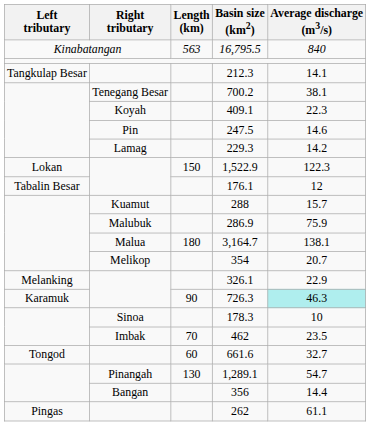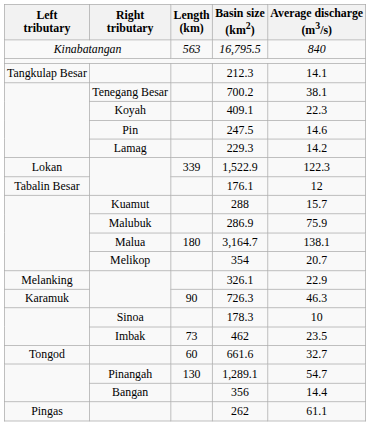 <table class="wikitable" style="text-align:center;">
 <tr>
 <th>Left<br>tributary</th>
 <th>Right<br>tributary</th>
 <th>Length<br>(km)</th>
 <th>Basin size<br>(km<sup>2</sup>)</th>
 <th>Average discharge<br>(m<sup>3</sup>/s)</th>
 </tr>
 <tr>
 <td colspan="2"><em>Kinabatangan</em></td>
 <td><em>563</em></td>
 <td><em>16,795.5</em></td>
 <td><em>840</em></td>
 </tr>
 <tr>
 <td colspan="5"></td>
 </tr>
 <tr>
 <td>Tangkulap Besar</td>
 <td></td>
 <td></td>
 <td>212.3</td>
 <td>14.1</td>
 </tr>
 <tr>
 <td rowspan="4"></td>
 <td>Tenegang Besar</td>
 <td></td>
 <td>700.2</td>
 <td>38.1</td>
 </tr>
 <tr>
 <td>Koyah</td>
 <td></td>
 <td>409.1</td>
 <td>22.3</td>
 </tr>
 <tr>
 <td>Pin</td>
 <td></td>
 <td>247.5</td>
 <td>14.6</td>
 </tr>
 <tr>
 <td>Lamag</td>
 <td></td>
 <td>229.3</td>
 <td>14.2</td>
 </tr>
 <tr>
 <td>Lokan</td>
 <td rowspan="2"></td>
-<td>150</td>
+<td>339</td>
 <td>1,522.9</td>
 <td>122.3</td>
 </tr>
 <tr>
 <td>Tabalin Besar</td>
 <td></td>
 <td>176.1</td>
 <td>12</td>
 </tr>
 <tr>
 <td rowspan="4"></td>
 <td>Kuamut</td>
 <td></td>
 <td>288</td>
 <td>15.7</td>
 </tr>
 <tr>
 <td>Malubuk</td>
 <td></td>
 <td>286.9</td>
 <td>75.9</td>
 </tr>
 <tr>
 <td>Malua</td>
 <td>180</td>
 <td>3,164.7</td>
 <td>138.1</td>
 </tr>
 <tr>
 <td>Melikop</td>
 <td></td>
 <td>354</td>
 <td>20.7</td>
 </tr>
 <tr>
 <td>Melanking</td>
 <td rowspan="2"></td>
 <td></td>
 <td>326.1</td>
 <td>22.9</td>
 </tr>
 <tr>
 <td>Karamuk</td>
 <td>90</td>
 <td>726.3</td>
-<td style="background: paleturquoise;">46.3</td>
+<td>46.3</td>
 </tr>
 <tr>
 <td rowspan="2"></td>
 <td>Sinoa</td>
 <td></td>
 <td>178.3</td>
 <td>10</td>
 </tr>
 <tr>
 <td>Imbak</td>
-<td>70</td>
+<td>73</td>
 <td>462</td>
 <td>23.5</td>
 </tr>
 <tr>
 <td>Tongod</td>
 <td></td>
 <td>60</td>
 <td>661.6</td>
 <td>32.7</td>
 </tr>
 <tr>
 <td rowspan="2"></td>
 <td>Pinangah</td>
 <td>130</td>
 <td>1,289.1</td>
 <td>54.7</td>
 </tr>
 <tr>
 <td>Bangan</td>
 <td></td>
 <td>356</td>
 <td>14.4</td>
 </tr>
 <tr>
 <td>Pingas</td>
 <td></td>
 <td></td>
 <td>262</td>
 <td>61.1</td>
 </tr>
 </table>
